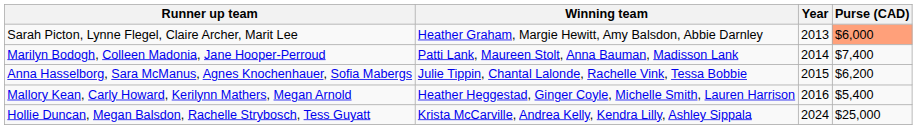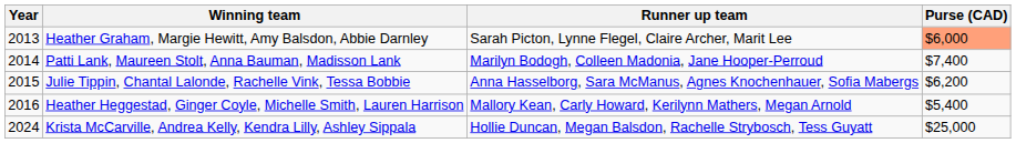 <table class="wikitable">
 <tr>
+<th scope="col">Year</th>
+<th scope="col">Winning team</th>
 <th scope="col">Runner up team</th>
-<th scope="col">Winning team</th>
-<th scope="col">Year</th>
 <th scope="col">Purse (CAD)</th>
 </tr>
 <tr>
+<td>2013</td>
+<td> <a href='#'>Heather Graham</a>, Margie Hewitt, Amy Balsdon, Abbie Darnley</td>
 <td> Sarah Picton, Lynne Flegel, Claire Archer, Marit Lee</td>
-<td> <a href='#'>Heather Graham</a>, Margie Hewitt, Amy Balsdon, Abbie Darnley</td>
-<td>2013</td>
 <td style="background: lightsalmon;">$6,000</td>
 </tr>
 <tr>
+<td>2014</td>
+<td> <a href='#'>Patti Lank</a>, <a href='#'>Maureen Stolt</a>, <a href='#'>Anna Bauman</a>, <a href='#'>Madisson Lank</a></td>
 <td> <a href='#'>Marilyn Bodogh</a>, <a href='#'>Colleen Madonia</a>, <a href='#'>Jane Hooper-Perroud</a></td>
-<td> <a href='#'>Patti Lank</a>, <a href='#'>Maureen Stolt</a>, <a href='#'>Anna Bauman</a>, <a href='#'>Madisson Lank</a></td>
-<td>2014</td>
 <td>$7,400</td>
 </tr>
 <tr>
+<td>2015</td>
+<td> <a href='#'>Julie Tippin</a>, <a href='#'>Chantal Lalonde</a>, <a href='#'>Rachelle Vink</a>, <a href='#'>Tessa Bobbie</a></td>
 <td> <a href='#'>Anna Hasselborg</a>, <a href='#'>Sara McManus</a>, <a href='#'>Agnes Knochenhauer</a>, <a href='#'>Sofia Mabergs</a></td>
-<td> <a href='#'>Julie Tippin</a>, <a href='#'>Chantal Lalonde</a>, <a href='#'>Rachelle Vink</a>, <a href='#'>Tessa Bobbie</a></td>
-<td>2015</td>
 <td>$6,200</td>
 </tr>
 <tr>
+<td>2016</td>
+<td> <a href='#'>Heather Heggestad</a>, <a href='#'>Ginger Coyle</a>, <a href='#'>Michelle Smith</a>, <a href='#'>Lauren Harrison</a></td>
 <td> <a href='#'>Mallory Kean</a>, <a href='#'>Carly Howard</a>, <a href='#'>Kerilynn Mathers</a>, <a href='#'>Megan Arnold</a></td>
-<td> <a href='#'>Heather Heggestad</a>, <a href='#'>Ginger Coyle</a>, <a href='#'>Michelle Smith</a>, <a href='#'>Lauren Harrison</a></td>
-<td>2016</td>
 <td>$5,400</td>
 </tr>
 <tr>
+<td>2024</td>
+<td> <a href='#'>Krista McCarville</a>, <a href='#'>Andrea Kelly</a>, <a href='#'>Kendra Lilly</a>, <a href='#'>Ashley Sippala</a></td>
 <td> <a href='#'>Hollie Duncan</a>, <a href='#'>Megan Balsdon</a>, <a href='#'>Rachelle Strybosch</a>, <a href='#'>Tess Guyatt</a></td>
-<td> <a href='#'>Krista McCarville</a>, <a href='#'>Andrea Kelly</a>, <a href='#'>Kendra Lilly</a>, <a href='#'>Ashley Sippala</a></td>
-<td>2024</td>
 <td>$25,000</td>
 </tr>
 </table>
